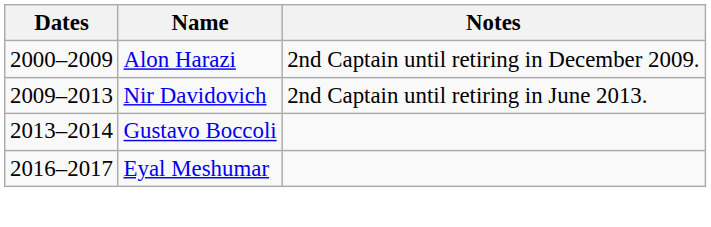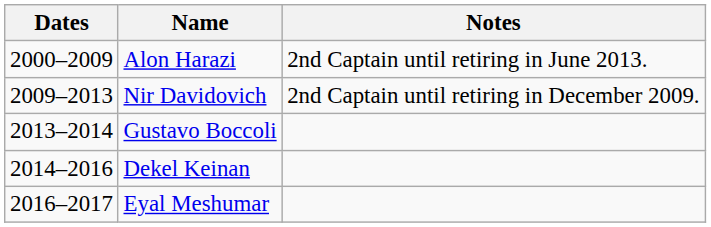 <table class="wikitable">
 <tr>
 <th>Dates</th>
 <th>Name</th>
 <th>Notes</th>
 </tr>
 <tr>
 <td>2000–2009</td>
 <td> <a href='#'>Alon Harazi</a></td>
-<td>2nd Captain until retiring in December 2009.</td>
+<td>2nd Captain until retiring in June 2013.</td>
 </tr>
 <tr>
 <td>2009–2013</td>
 <td> <a href='#'>Nir Davidovich</a></td>
-<td>2nd Captain until retiring in June 2013.</td>
+<td>2nd Captain until retiring in December 2009.</td>
 </tr>
 <tr>
 <td>2013–2014</td>
 <td> <a href='#'>Gustavo Boccoli</a></td>
+<td></td>
+</tr>
+<tr>
+<td>2014–2016</td>
+<td> <a href='#'>Dekel Keinan</a></td>
 <td></td>
 </tr>
 <tr>
 <td>2016–2017</td>
 <td> <a href='#'>Eyal Meshumar</a></td>
 <td></td>
 </tr>
 </table>
